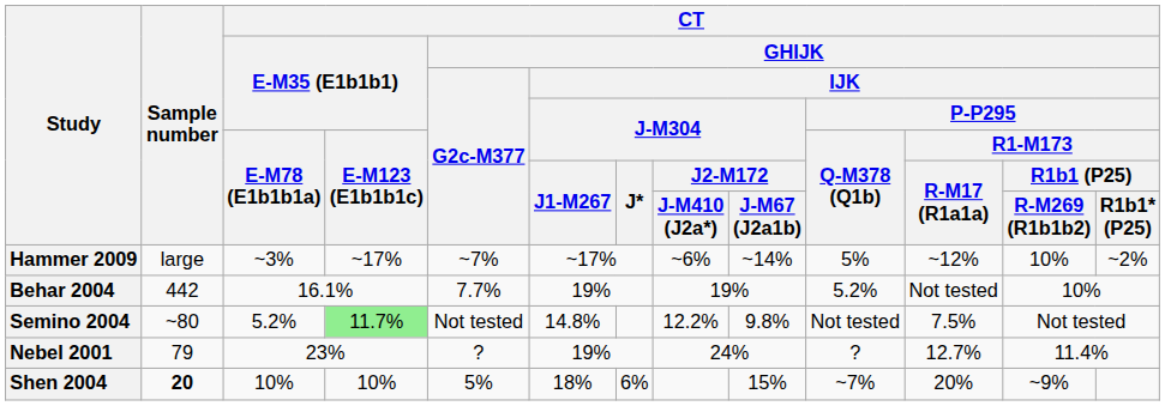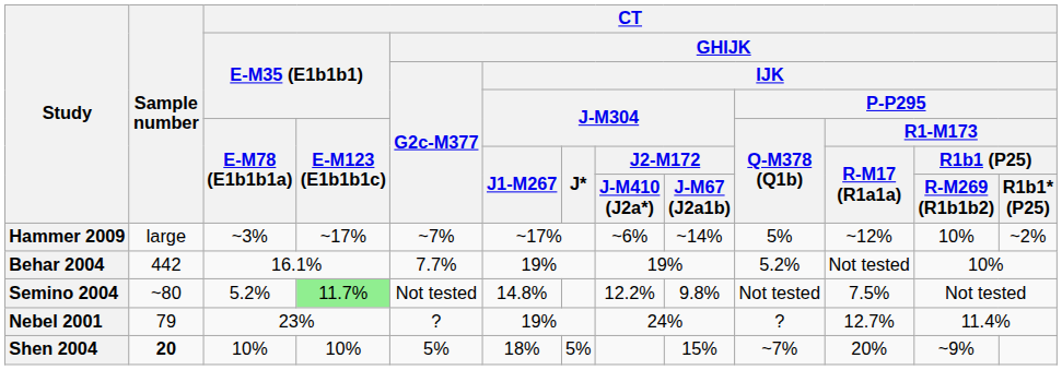 <table class="wikitable" style="text-align:center;">
 <tr>
 <th rowspan="7">Study</th>
 <th rowspan="7">Sample<br>number</th>
 <th colspan="11"><a href='#'>CT</a></th>
 </tr>
 <tr>
 <th rowspan="3" colspan="2"><a href='#'>E-M35</a> (E1b1b1)</th>
 <th colspan="9"><a href='#'>GHIJK</a></th>
 </tr>
 <tr>
 <th rowspan="5"><a href='#'>G2c-M377</a></th>
 <th colspan="8"><a href='#'>IJK</a></th>
 </tr>
 <tr>
 <th rowspan="2" colspan="4"><a href='#'>J-M304</a></th>
 <th colspan="4"><a href='#'>P-P295</a></th>
 </tr>
 <tr>
 <th rowspan="3"><a href='#'>E-M78</a><br>(E1b1b1a)</th>
 <th rowspan="3"><a href='#'>E-M123</a><br>(E1b1b1c)</th>
 <th rowspan="3"><a href='#'>Q-M378</a><br>(Q1b)</th>
 <th colspan="3"><a href='#'>R1-M173</a></th>
 </tr>
 <tr>
 <th rowspan="2"><a href='#'>J1-M267</a></th>
 <th rowspan="2">J*</th>
 <th colspan="2"><a href='#'>J2-M172</a></th>
 <th rowspan="2"><a href='#'>R-M17</a><br>(R1a1a)</th>
 <th colspan="2"><a href='#'>R1b1</a> (P25)</th>
 </tr>
 <tr>
 <th><a href='#'>J-M410</a><br>(J2a*)</th>
 <th><a href='#'>J-M67</a><br>(J2a1b)</th>
 <th><a href='#'>R-M269</a><br>(R1b1b2)</th>
 <th>R1b1*<br>(P25)</th>
 </tr>
 <tr>
 <th style="text-align:left;">Hammer 2009</th>
 <td>large</td>
 <td>~3%</td>
 <td>~17%</td>
 <td>~7%</td>
 <td colspan="2">~17%</td>
 <td>~6%</td>
 <td>~14%</td>
 <td>5%</td>
 <td>~12%</td>
 <td>10%</td>
 <td>~2%</td>
 </tr>
 <tr>
 <th style="text-align:left;">Behar 2004</th>
 <td>442</td>
 <td colspan="2">16.1%</td>
 <td>7.7%</td>
 <td colspan="2">19%</td>
 <td colspan="2">19%</td>
 <td>5.2%</td>
 <td>Not tested</td>
 <td colspan="2">10%</td>
 </tr>
 <tr>
 <th style="text-align:left;">Semino 2004</th>
 <td>~80</td>
 <td>5.2%</td>
 <td style="background: lightgreen;">11.7%</td>
 <td>Not tested</td>
 <td>14.8%</td>
 <td></td>
 <td>12.2%</td>
 <td>9.8%</td>
 <td>Not tested</td>
 <td>7.5%</td>
 <td colspan="2">Not tested</td>
 </tr>
 <tr>
 <th style="text-align:left;">Nebel 2001</th>
 <td>79</td>
 <td colspan="2">23%</td>
 <td>?</td>
 <td colspan="2">19%</td>
 <td colspan="2">24%</td>
 <td>?</td>
 <td>12.7%</td>
 <td colspan="2">11.4%</td>
 </tr>
 <tr>
 <th style="text-align:left;">Shen 2004</th>
 <td><strong>20</strong></td>
 <td>10%</td>
 <td>10%</td>
 <td>5%</td>
 <td>18%</td>
-<td>6%</td>
+<td>5%</td>
 <td></td>
 <td>15%</td>
 <td>~7%</td>
 <td>20%</td>
 <td>~9%</td>
 <td></td>
 </tr>
 </table>
